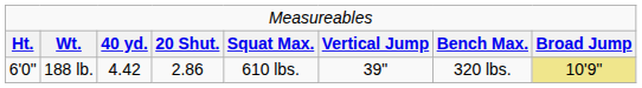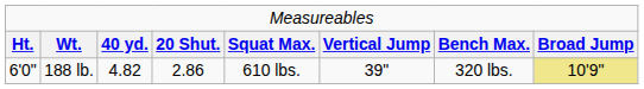 <table class="wikitable">
 <tr>
 <td colspan="10" align="center"><em>Measureables</em></td>
 </tr>
 <tr>
 <th><a href='#'>Ht.</a></th>
 <th><a href='#'>Wt.</a></th>
 <th><a href='#'>40 yd.</a></th>
 <th><a href='#'>20 Shut.</a></th>
 <th><a href='#'>Squat Max.</a></th>
 <th><a href='#'>Vertical Jump</a></th>
 <th><a href='#'>Bench Max.</a></th>
 <th><a href='#'>Broad Jump</a></th>
 </tr>
 <tr>
 <td ALIGN="center">6'0"</td>
 <td ALIGN="center">188 lb.</td>
-<td ALIGN="center">4.42</td>
+<td ALIGN="center">4.82</td>
 <td ALIGN="center">2.86</td>
 <td ALIGN="center">610 lbs.</td>
 <td ALIGN="center">39"</td>
 <td ALIGN="center">320 lbs.</td>
 <td ALIGN="center" style="background: khaki;">10'9"</td>
 </tr>
 </table>
